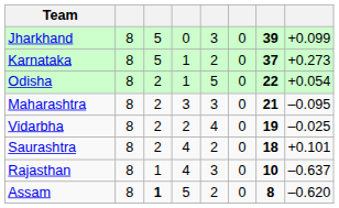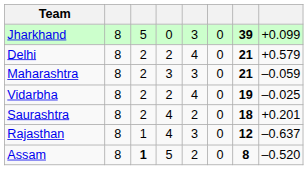 <table class="wikitable" style="text-align:center">
 <tr>
 <th style="width:120px">Team</th>
 <th style="width:25px"></th>
 <th style="width:25px"></th>
 <th style="width:25px"></th>
 <th style="width:25px"></th>
 <th style="width:25px"></th>
 <th style="width:25px"></th>
 <th style="width:40px;"></th>
 </tr>
 <tr style="background:#cfc;">
 <td style="text-align:left"><a href='#'>Jharkhand</a></td>
 <td>8</td>
 <td>5</td>
 <td>0</td>
 <td>3</td>
 <td>0</td>
 <td><strong>39</strong></td>
 <td>+0.099</td>
 </tr>
-<tr style="background:#cfc;">
-<td style="text-align:left"><a href='#'>Karnataka</a></td>
-<td>8</td>
-<td>5</td>
-<td>1</td>
-<td>2</td>
-<td>0</td>
-<td><strong>37</strong></td>
-<td>+0.273</td>
-</tr>
-<tr style="background:#cfc;">
-<td style="text-align:left"><a href='#'>Odisha</a></td>
+<tr>
+<td style="text-align:left"><a href='#'>Delhi</a></td>
 <td>8</td>
 <td>2</td>
-<td>1</td>
-<td>5</td>
+<td>2</td>
+<td>4</td>
 <td>0</td>
-<td><strong>22</strong></td>
-<td>+0.054</td>
+<td><strong>21</strong></td>
+<td>+0.579</td>
 </tr>
 <tr>
 <td style="text-align:left"><a href='#'>Maharashtra</a></td>
 <td>8</td>
 <td>2</td>
 <td>3</td>
 <td>3</td>
 <td>0</td>
 <td><strong>21</strong></td>
-<td>–0.095</td>
+<td>–0.059</td>
 </tr>
 <tr>
 <td style="text-align:left"><a href='#'>Vidarbha</a></td>
 <td>8</td>
 <td>2</td>
 <td>2</td>
 <td>4</td>
 <td>0</td>
 <td><strong>19</strong></td>
 <td>–0.025</td>
 </tr>
 <tr>
 <td style="text-align:left"><a href='#'>Saurashtra</a></td>
 <td>8</td>
 <td>2</td>
 <td>4</td>
 <td>2</td>
 <td>0</td>
 <td><strong>18</strong></td>
-<td>+0.101</td>
+<td>+0.201</td>
 </tr>
 <tr>
 <td style="text-align:left"><a href='#'>Rajasthan</a></td>
 <td>8</td>
 <td>1</td>
 <td>4</td>
 <td>3</td>
 <td>0</td>
-<td><strong>10</strong></td>
+<td><strong>12</strong></td>
 <td>–0.637</td>
 </tr>
 <tr>
 <td style="text-align:left"><a href='#'>Assam</a></td>
 <td>8</td>
 <td><strong>1</strong></td>
 <td>5</td>
 <td>2</td>
 <td>0</td>
 <td><strong>8</strong></td>
-<td>–0.620</td>
+<td>–0.520</td>
 </tr>
 </table>
